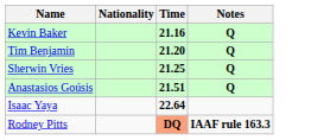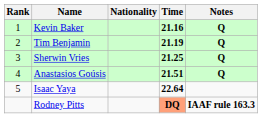 <table class="wikitable sortable" style="text-align:center">
 <tr>
+<th>Rank</th>
 <th>Name</th>
 <th>Nationality</th>
 <th>Time</th>
 <th>Notes</th>
 </tr>
 <tr bgcolor=ccffcc>
+<td>1</td>
 <td align=left><a href='#'>Kevin Baker</a></td>
 <td align=left></td>
 <td><strong>21.16</strong></td>
 <td><strong>Q</strong></td>
 </tr>
 <tr bgcolor=ccffcc>
+<td>2</td>
 <td align=left><a href='#'>Tim Benjamin</a></td>
 <td align=left></td>
-<td><strong>21.20</strong></td>
+<td><strong>21.19</strong></td>
 <td><strong>Q</strong></td>
 </tr>
 <tr bgcolor=ccffcc>
+<td>3</td>
 <td align=left><a href='#'>Sherwin Vries</a></td>
 <td align=left></td>
 <td><strong>21.25</strong></td>
 <td><strong>Q</strong></td>
 </tr>
 <tr bgcolor=ccffcc>
+<td>4</td>
 <td align=left><a href='#'>Anastasios Goúsis</a></td>
 <td align=left></td>
 <td><strong>21.51</strong></td>
 <td><strong>Q</strong></td>
 </tr>
 <tr>
+<td>5</td>
 <td align=left><a href='#'>Isaac Yaya</a></td>
 <td align=left></td>
 <td><strong>22.64</strong></td>
 <td></td>
 </tr>
 <tr>
+<td></td>
 <td align=left><a href='#'>Rodney Pitts</a></td>
 <td align=left></td>
 <td style="background: lightsalmon;"><strong>DQ</strong></td>
 <td><strong>IAAF rule 163.3</strong></td>
 </tr>
 </table>
